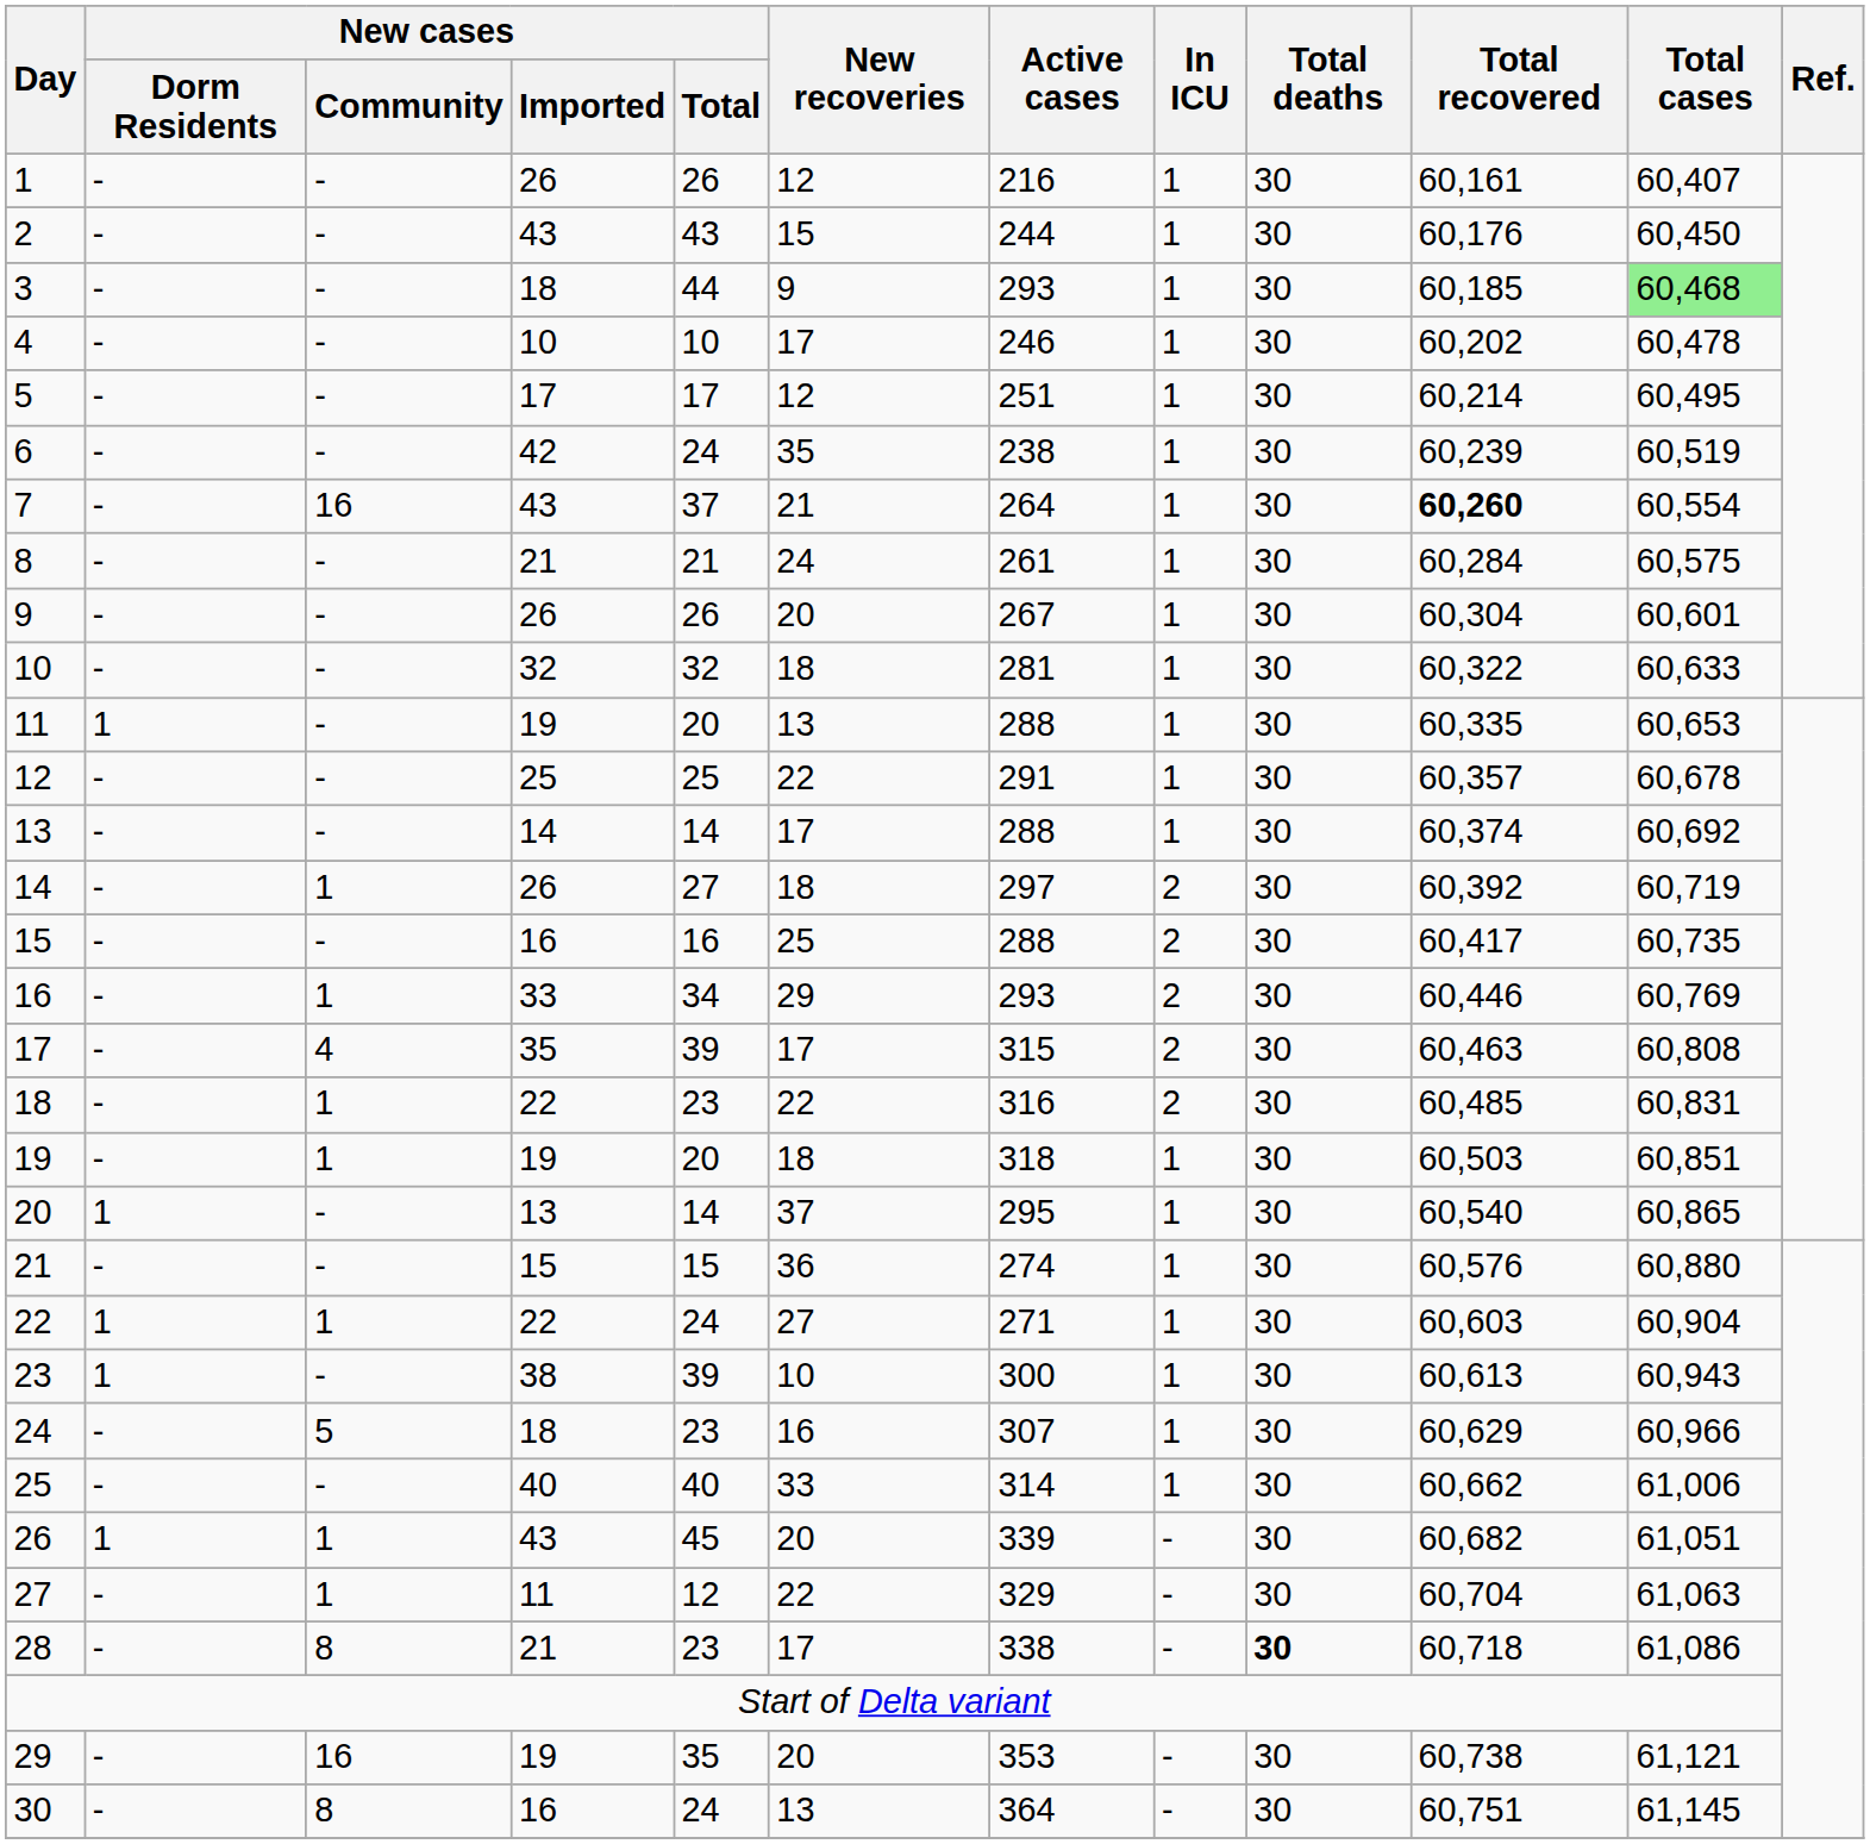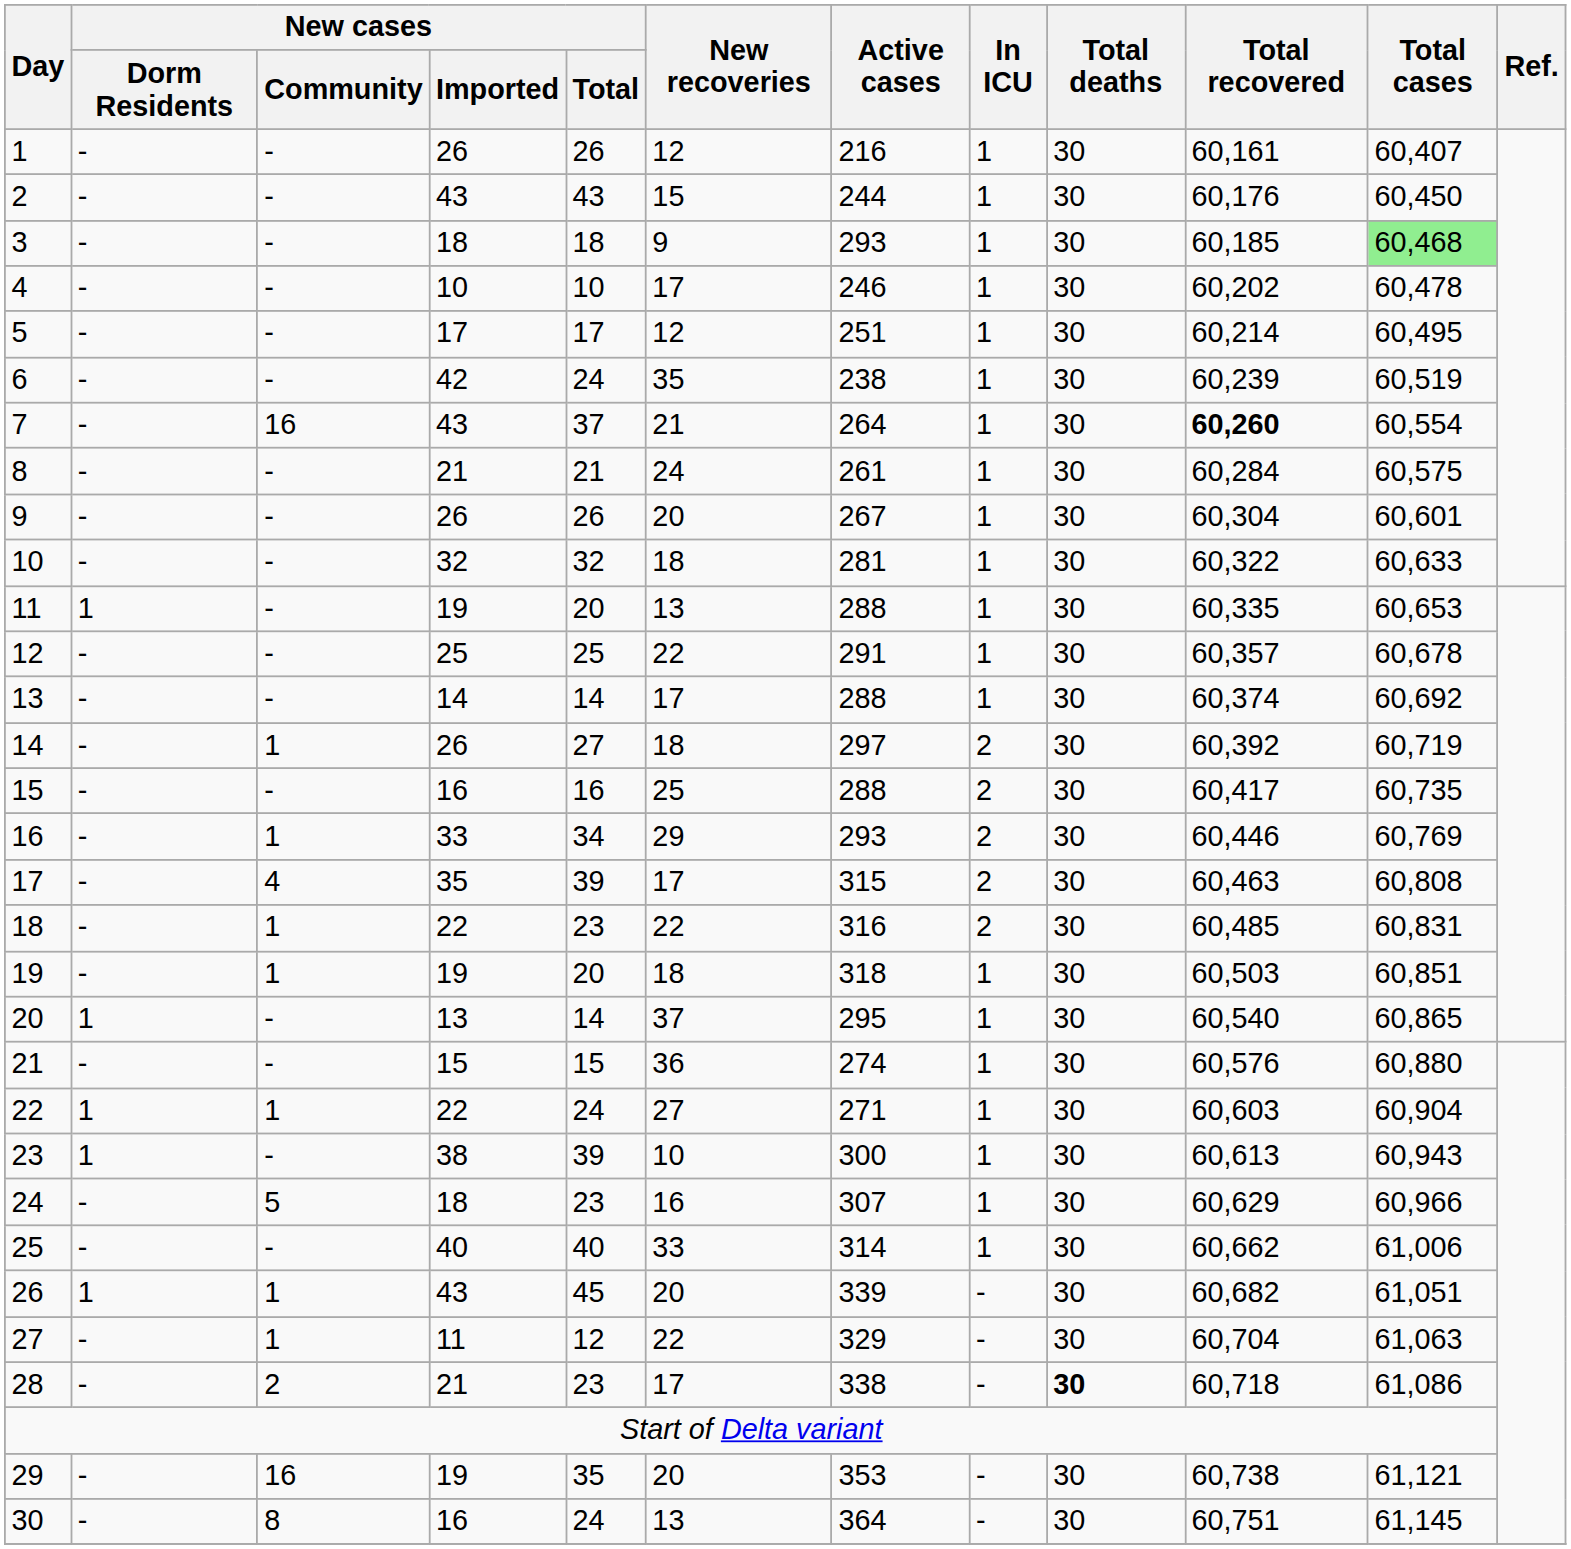 <table class="wikitable">
 <tr>
 <th rowspan="2">Day</th>
 <th colspan="4">New cases</th>
 <th rowspan="2">New recoveries</th>
 <th rowspan="2">Active cases</th>
 <th rowspan="2">In ICU</th>
 <th rowspan="2">Total deaths</th>
 <th rowspan="2">Total recovered</th>
 <th rowspan="2">Total cases</th>
 <th rowspan="2">Ref.</th>
 </tr>
 <tr>
 <th>Dorm Residents</th>
 <th>Community</th>
 <th>Imported</th>
 <th>Total</th>
 </tr>
 <tr>
 <td>1</td>
 <td>-</td>
 <td>-</td>
 <td>26</td>
 <td>26</td>
 <td>12</td>
 <td>216</td>
 <td>1</td>
 <td>30</td>
 <td>60,161</td>
 <td>60,407</td>
 <td rowspan="10"></td>
 </tr>
 <tr>
 <td>2</td>
 <td>-</td>
 <td>-</td>
 <td>43</td>
 <td>43</td>
 <td>15</td>
 <td>244</td>
 <td>1</td>
 <td>30</td>
 <td>60,176</td>
 <td>60,450</td>
 </tr>
 <tr>
 <td>3</td>
 <td>-</td>
 <td>-</td>
 <td>18</td>
-<td>44</td>
+<td>18</td>
 <td>9</td>
 <td>293</td>
 <td>1</td>
 <td>30</td>
 <td>60,185</td>
 <td style="background: lightgreen;">60,468</td>
 </tr>
 <tr>
 <td>4</td>
 <td>-</td>
 <td>-</td>
 <td>10</td>
 <td>10</td>
 <td>17</td>
 <td>246</td>
 <td>1</td>
 <td>30</td>
 <td>60,202</td>
 <td>60,478</td>
 </tr>
 <tr>
 <td>5</td>
 <td>-</td>
 <td>-</td>
 <td>17</td>
 <td>17</td>
 <td>12</td>
 <td>251</td>
 <td>1</td>
 <td>30</td>
 <td>60,214</td>
 <td>60,495</td>
 </tr>
 <tr>
 <td>6</td>
 <td>-</td>
 <td>-</td>
 <td>42</td>
 <td>24</td>
 <td>35</td>
 <td>238</td>
 <td>1</td>
 <td>30</td>
 <td>60,239</td>
 <td>60,519</td>
 </tr>
 <tr>
 <td>7</td>
 <td>-</td>
 <td>16</td>
 <td>43</td>
 <td>37</td>
 <td>21</td>
 <td>264</td>
 <td>1</td>
 <td>30</td>
 <td><strong>60,260</strong></td>
 <td>60,554</td>
 </tr>
 <tr>
 <td>8</td>
 <td>-</td>
 <td>-</td>
 <td>21</td>
 <td>21</td>
 <td>24</td>
 <td>261</td>
 <td>1</td>
 <td>30</td>
 <td>60,284</td>
 <td>60,575</td>
 </tr>
 <tr>
 <td>9</td>
 <td>-</td>
 <td>-</td>
 <td>26</td>
 <td>26</td>
 <td>20</td>
 <td>267</td>
 <td>1</td>
 <td>30</td>
 <td>60,304</td>
 <td>60,601</td>
 </tr>
 <tr>
 <td>10</td>
 <td>-</td>
 <td>-</td>
 <td>32</td>
 <td>32</td>
 <td>18</td>
 <td>281</td>
 <td>1</td>
 <td>30</td>
 <td>60,322</td>
 <td>60,633</td>
 </tr>
 <tr>
 <td>11</td>
 <td>1</td>
 <td>-</td>
 <td>19</td>
 <td>20</td>
 <td>13</td>
 <td>288</td>
 <td>1</td>
 <td>30</td>
 <td>60,335</td>
 <td>60,653</td>
 <td rowspan="10"></td>
 </tr>
 <tr>
 <td>12</td>
 <td>-</td>
 <td>-</td>
 <td>25</td>
 <td>25</td>
 <td>22</td>
 <td>291</td>
 <td>1</td>
 <td>30</td>
 <td>60,357</td>
 <td>60,678</td>
 </tr>
 <tr>
 <td>13</td>
 <td>-</td>
 <td>-</td>
 <td>14</td>
 <td>14</td>
 <td>17</td>
 <td>288</td>
 <td>1</td>
 <td>30</td>
 <td>60,374</td>
 <td>60,692</td>
 </tr>
 <tr>
 <td>14</td>
 <td>-</td>
 <td>1</td>
 <td>26</td>
 <td>27</td>
 <td>18</td>
 <td>297</td>
 <td>2</td>
 <td>30</td>
 <td>60,392</td>
 <td>60,719</td>
 </tr>
 <tr>
 <td>15</td>
 <td>-</td>
 <td>-</td>
 <td>16</td>
 <td>16</td>
 <td>25</td>
 <td>288</td>
 <td>2</td>
 <td>30</td>
 <td>60,417</td>
 <td>60,735</td>
 </tr>
 <tr>
 <td>16</td>
 <td>-</td>
 <td>1</td>
 <td>33</td>
 <td>34</td>
 <td>29</td>
 <td>293</td>
 <td>2</td>
 <td>30</td>
 <td>60,446</td>
 <td>60,769</td>
 </tr>
 <tr>
 <td>17</td>
 <td>-</td>
 <td>4</td>
 <td>35</td>
 <td>39</td>
 <td>17</td>
 <td>315</td>
 <td>2</td>
 <td>30</td>
 <td>60,463</td>
 <td>60,808</td>
 </tr>
 <tr>
 <td>18</td>
 <td>-</td>
 <td>1</td>
 <td>22</td>
 <td>23</td>
 <td>22</td>
 <td>316</td>
 <td>2</td>
 <td>30</td>
 <td>60,485</td>
 <td>60,831</td>
 </tr>
 <tr>
 <td>19</td>
 <td>-</td>
 <td>1</td>
 <td>19</td>
 <td>20</td>
 <td>18</td>
 <td>318</td>
 <td>1</td>
 <td>30</td>
 <td>60,503</td>
 <td>60,851</td>
 </tr>
 <tr>
 <td>20</td>
 <td>1</td>
 <td>-</td>
 <td>13</td>
 <td>14</td>
 <td>37</td>
 <td>295</td>
 <td>1</td>
 <td>30</td>
 <td>60,540</td>
 <td>60,865</td>
 </tr>
 <tr>
 <td>21</td>
 <td>-</td>
 <td>-</td>
 <td>15</td>
 <td>15</td>
 <td>36</td>
 <td>274</td>
 <td>1</td>
 <td>30</td>
 <td>60,576</td>
 <td>60,880</td>
 <td rowspan="11"></td>
 </tr>
 <tr>
 <td>22</td>
 <td>1</td>
 <td>1</td>
 <td>22</td>
 <td>24</td>
 <td>27</td>
 <td>271</td>
 <td>1</td>
 <td>30</td>
 <td>60,603</td>
 <td>60,904</td>
 </tr>
 <tr>
 <td>23</td>
 <td>1</td>
 <td>-</td>
 <td>38</td>
 <td>39</td>
 <td>10</td>
 <td>300</td>
 <td>1</td>
 <td>30</td>
 <td>60,613</td>
 <td>60,943</td>
 </tr>
 <tr>
 <td>24</td>
 <td>-</td>
 <td>5</td>
 <td>18</td>
 <td>23</td>
 <td>16</td>
 <td>307</td>
 <td>1</td>
 <td>30</td>
 <td>60,629</td>
 <td>60,966</td>
 </tr>
 <tr>
 <td>25</td>
 <td>-</td>
 <td>-</td>
 <td>40</td>
 <td>40</td>
 <td>33</td>
 <td>314</td>
 <td>1</td>
 <td>30</td>
 <td>60,662</td>
 <td>61,006</td>
 </tr>
 <tr>
 <td>26</td>
 <td>1</td>
 <td>1</td>
 <td>43</td>
 <td>45</td>
 <td>20</td>
 <td>339</td>
 <td>-</td>
 <td>30</td>
 <td>60,682</td>
 <td>61,051</td>
 </tr>
 <tr>
 <td>27</td>
 <td>-</td>
 <td>1</td>
 <td>11</td>
 <td>12</td>
 <td>22</td>
 <td>329</td>
 <td>-</td>
 <td>30</td>
 <td>60,704</td>
 <td>61,063</td>
 </tr>
 <tr>
 <td>28</td>
 <td>-</td>
-<td>8</td>
+<td>2</td>
 <td>21</td>
 <td>23</td>
 <td>17</td>
 <td>338</td>
 <td>-</td>
 <td><strong>30</strong></td>
 <td>60,718</td>
 <td>61,086</td>
 </tr>
 <tr>
 <td colspan="11" align="center"><em>Start of <a href='#'>Delta variant</a></em></td>
 </tr>
 <tr>
 <td>29</td>
 <td>-</td>
 <td>16</td>
 <td>19</td>
 <td>35</td>
 <td>20</td>
 <td>353</td>
 <td>-</td>
 <td>30</td>
 <td>60,738</td>
 <td>61,121</td>
 </tr>
 <tr>
 <td>30</td>
 <td>-</td>
 <td>8</td>
 <td>16</td>
 <td>24</td>
 <td>13</td>
 <td>364</td>
 <td>-</td>
 <td>30</td>
 <td>60,751</td>
 <td>61,145</td>
 </tr>
 <tr>
 </tr>
 </table>
